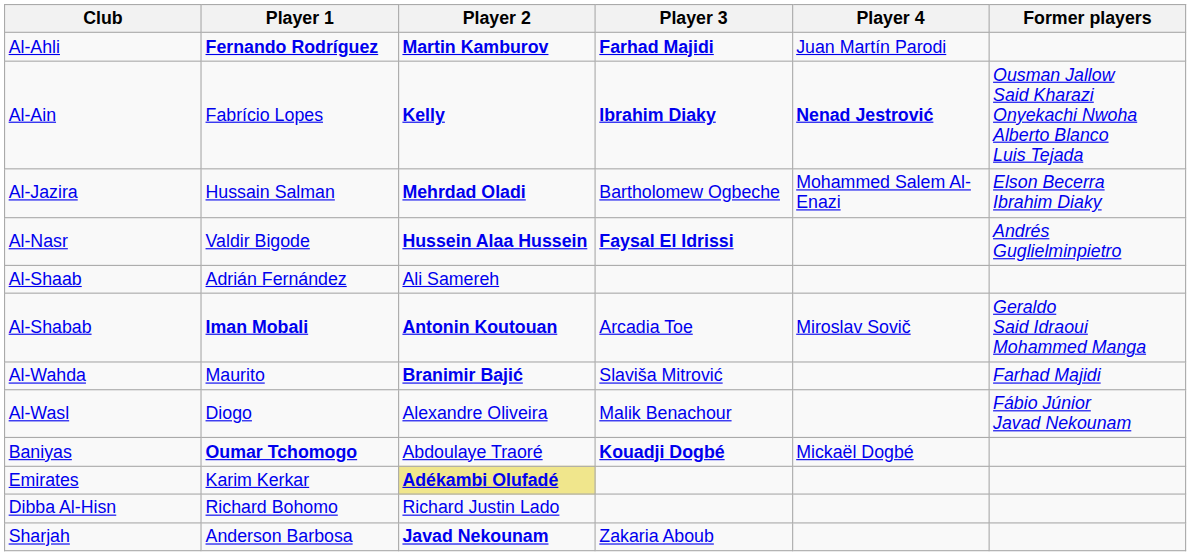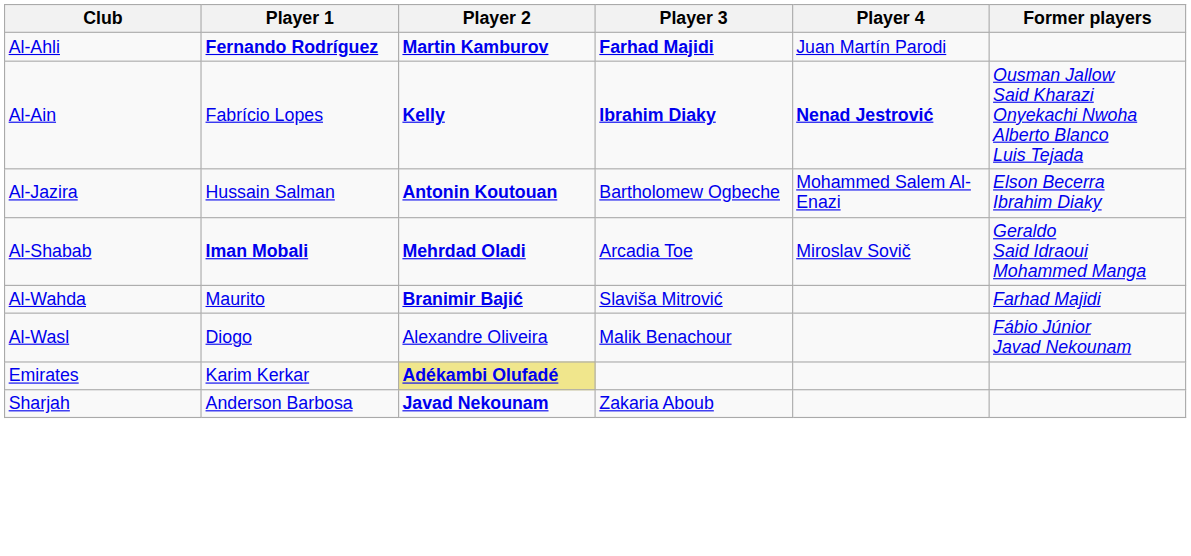 <table class="wikitable">
 <tr>
 <th width="170">Club</th>
 <th width="170">Player 1</th>
 <th width="170">Player 2</th>
 <th width="170">Player 3</th>
 <th width="170">Player 4</th>
 <th width="170">Former players</th>
 </tr>
 <tr>
 <td><a href='#'>Al-Ahli</a></td>
 <td> <strong><a href='#'>Fernando Rodríguez</a></strong></td>
 <td> <strong><a href='#'>Martin Kamburov</a></strong></td>
 <td> <strong><a href='#'>Farhad Majidi</a></strong></td>
 <td> <a href='#'>Juan Martín Parodi</a></td>
 <td></td>
 </tr>
 <tr>
 <td><a href='#'>Al-Ain</a></td>
 <td> <a href='#'>Fabrício Lopes</a></td>
 <td> <strong><a href='#'>Kelly</a></strong></td>
 <td> <strong><a href='#'>Ibrahim Diaky</a></strong></td>
 <td> <strong><a href='#'>Nenad Jestrović</a></strong></td>
 <td> <em><a href='#'>Ousman Jallow</a></em> <br>  <em><a href='#'>Said Kharazi</a></em> <br>  <em><a href='#'>Onyekachi Nwoha</a></em> <br>  <em><a href='#'>Alberto Blanco</a></em> <br>  <em><a href='#'>Luis Tejada</a></em></td>
 </tr>
 <tr>
 <td><a href='#'>Al-Jazira</a></td>
 <td> <a href='#'>Hussain Salman</a></td>
-<td> <strong><a href='#'>Mehrdad Oladi</a></strong></td>
+<td> <strong><a href='#'>Antonin Koutouan</a></strong></td>
 <td> <a href='#'>Bartholomew Ogbeche</a></td>
 <td> <a href='#'>Mohammed Salem Al-Enazi</a></td>
 <td> <em><a href='#'>Elson Becerra</a></em> <br>  <em><a href='#'>Ibrahim Diaky</a></em></td>
 </tr>
 <tr>
-<td><a href='#'>Al-Nasr</a></td>
-<td> <a href='#'>Valdir Bigode</a></td>
-<td> <strong><a href='#'>Hussein Alaa Hussein</a></strong></td>
-<td> <strong><a href='#'>Faysal El Idrissi</a></strong></td>
-<td></td>
-<td> <em><a href='#'>Andrés Guglielminpietro</a></em></td>
-</tr>
-<tr>
-<td><a href='#'>Al-Shaab</a></td>
-<td> <a href='#'>Adrián Fernández</a></td>
-<td> <a href='#'>Ali Samereh</a></td>
-<td></td>
-<td></td>
-<td></td>
-</tr>
-<tr>
 <td><a href='#'>Al-Shabab</a></td>
 <td> <strong><a href='#'>Iman Mobali</a></strong></td>
-<td> <strong><a href='#'>Antonin Koutouan</a></strong></td>
+<td> <strong><a href='#'>Mehrdad Oladi</a></strong></td>
 <td> <a href='#'>Arcadia Toe</a></td>
 <td> <a href='#'>Miroslav Sovič</a></td>
 <td> <em><a href='#'>Geraldo</a></em> <br>  <em><a href='#'>Said Idraoui</a></em> <br>  <em><a href='#'>Mohammed Manga</a></em></td>
 </tr>
 <tr>
 <td><a href='#'>Al-Wahda</a></td>
 <td> <a href='#'>Maurito</a></td>
 <td> <strong><a href='#'>Branimir Bajić</a></strong></td>
 <td> <a href='#'>Slaviša Mitrović</a></td>
 <td></td>
 <td> <em><a href='#'>Farhad Majidi</a></em></td>
 </tr>
 <tr>
 <td><a href='#'>Al-Wasl</a></td>
 <td> <a href='#'>Diogo</a></td>
 <td> <a href='#'>Alexandre Oliveira</a></td>
 <td> <a href='#'>Malik Benachour</a></td>
 <td></td>
 <td> <em><a href='#'>Fábio Júnior</a></em><br> <em><a href='#'>Javad Nekounam</a></em></td>
 </tr>
 <tr>
-<td><a href='#'>Baniyas</a></td>
-<td> <strong><a href='#'>Oumar Tchomogo</a></strong></td>
-<td> <a href='#'>Abdoulaye Traoré</a></td>
-<td> <strong><a href='#'>Kouadji Dogbé</a></strong></td>
-<td> <a href='#'>Mickaël Dogbé</a></td>
-<td></td>
-</tr>
-<tr>
 <td><a href='#'>Emirates</a></td>
 <td> <a href='#'>Karim Kerkar</a></td>
 <td style="background: khaki;"> <strong><a href='#'>Adékambi Olufadé</a></strong></td>
-<td></td>
-<td></td>
-<td></td>
-</tr>
-<tr>
-<td><a href='#'>Dibba Al-Hisn</a></td>
-<td> <a href='#'>Richard Bohomo</a></td>
-<td> <a href='#'>Richard Justin Lado</a></td>
 <td></td>
 <td></td>
 <td></td>
 </tr>
 <tr>
 <td><a href='#'>Sharjah</a></td>
 <td> <a href='#'>Anderson Barbosa</a></td>
 <td> <strong><a href='#'>Javad Nekounam</a></strong></td>
 <td> <a href='#'>Zakaria Aboub</a></td>
 <td></td>
 <td></td>
 </tr>
 </table>
